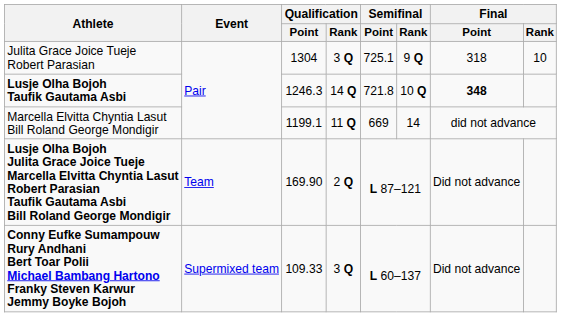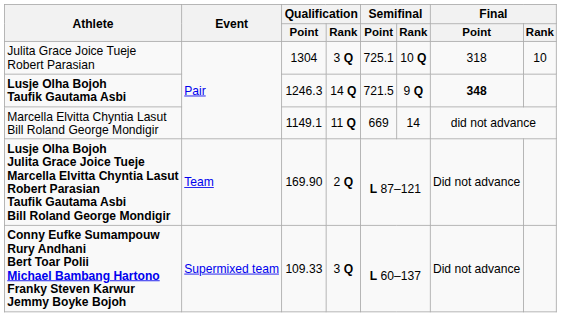 <table class=wikitable style=font-size:90%;text-align:center>
 <tr>
 <th rowspan="2">Athlete</th>
 <th rowspan="2">Event</th>
 <th colspan=2>Qualification</th>
 <th colspan=2>Semifinal</th>
 <th colspan=2>Final</th>
 </tr>
 <tr style="font-size:95%">
 <th>Point</th>
 <th>Rank</th>
 <th>Point</th>
 <th>Rank</th>
 <th>Point</th>
 <th>Rank</th>
 </tr>
 <tr>
 <td align=left>Julita Grace Joice Tueje<br>Robert Parasian</td>
 <td align=left rowspan=3><a href='#'>Pair</a></td>
 <td>1304</td>
 <td>3 <strong>Q</strong></td>
 <td>725.1</td>
-<td>9 <strong>Q</strong></td>
+<td>10 <strong>Q</strong></td>
 <td>318</td>
 <td>10</td>
 </tr>
 <tr>
 <td align=left><strong>Lusje Olha Bojoh<br>Taufik Gautama Asbi</strong></td>
 <td>1246.3</td>
 <td>14 <strong>Q</strong></td>
-<td>721.8</td>
-<td>10 <strong>Q</strong></td>
+<td>721.5</td>
+<td>9 <strong>Q</strong></td>
 <td><strong>348</strong></td>
 <td></td>
 </tr>
 <tr>
 <td align=left>Marcella Elvitta Chyntia Lasut<br>Bill Roland George Mondigir</td>
-<td>1199.1</td>
+<td>1149.1</td>
 <td>11 <strong>Q</strong></td>
 <td>669</td>
 <td>14</td>
 <td colspan=2>did not advance</td>
 </tr>
 <tr>
 <td align=left><strong>Lusje Olha Bojoh<br>Julita Grace Joice Tueje<br>Marcella Elvitta Chyntia Lasut<br>Robert Parasian<br>Taufik Gautama Asbi<br>Bill Roland George Mondigir</strong></td>
 <td align=left><a href='#'>Team</a></td>
 <td>169.90</td>
 <td>2 <strong>Q</strong></td>
 <td colspan=2><br><strong>L</strong> 87–121</td>
 <td>Did not advance</td>
 <td></td>
 </tr>
 <tr>
 <td align=left><strong>Conny Eufke Sumampouw<br>Rury Andhani<br>Bert Toar Polii<br><a href='#'>Michael Bambang Hartono</a><br>Franky Steven Karwur<br>Jemmy Boyke Bojoh</strong></td>
 <td align=left><a href='#'>Supermixed team</a></td>
 <td>109.33</td>
 <td>3 <strong>Q</strong></td>
 <td colspan=2><br><strong>L</strong> 60–137</td>
 <td>Did not advance</td>
 <td></td>
 </tr>
 </table>
